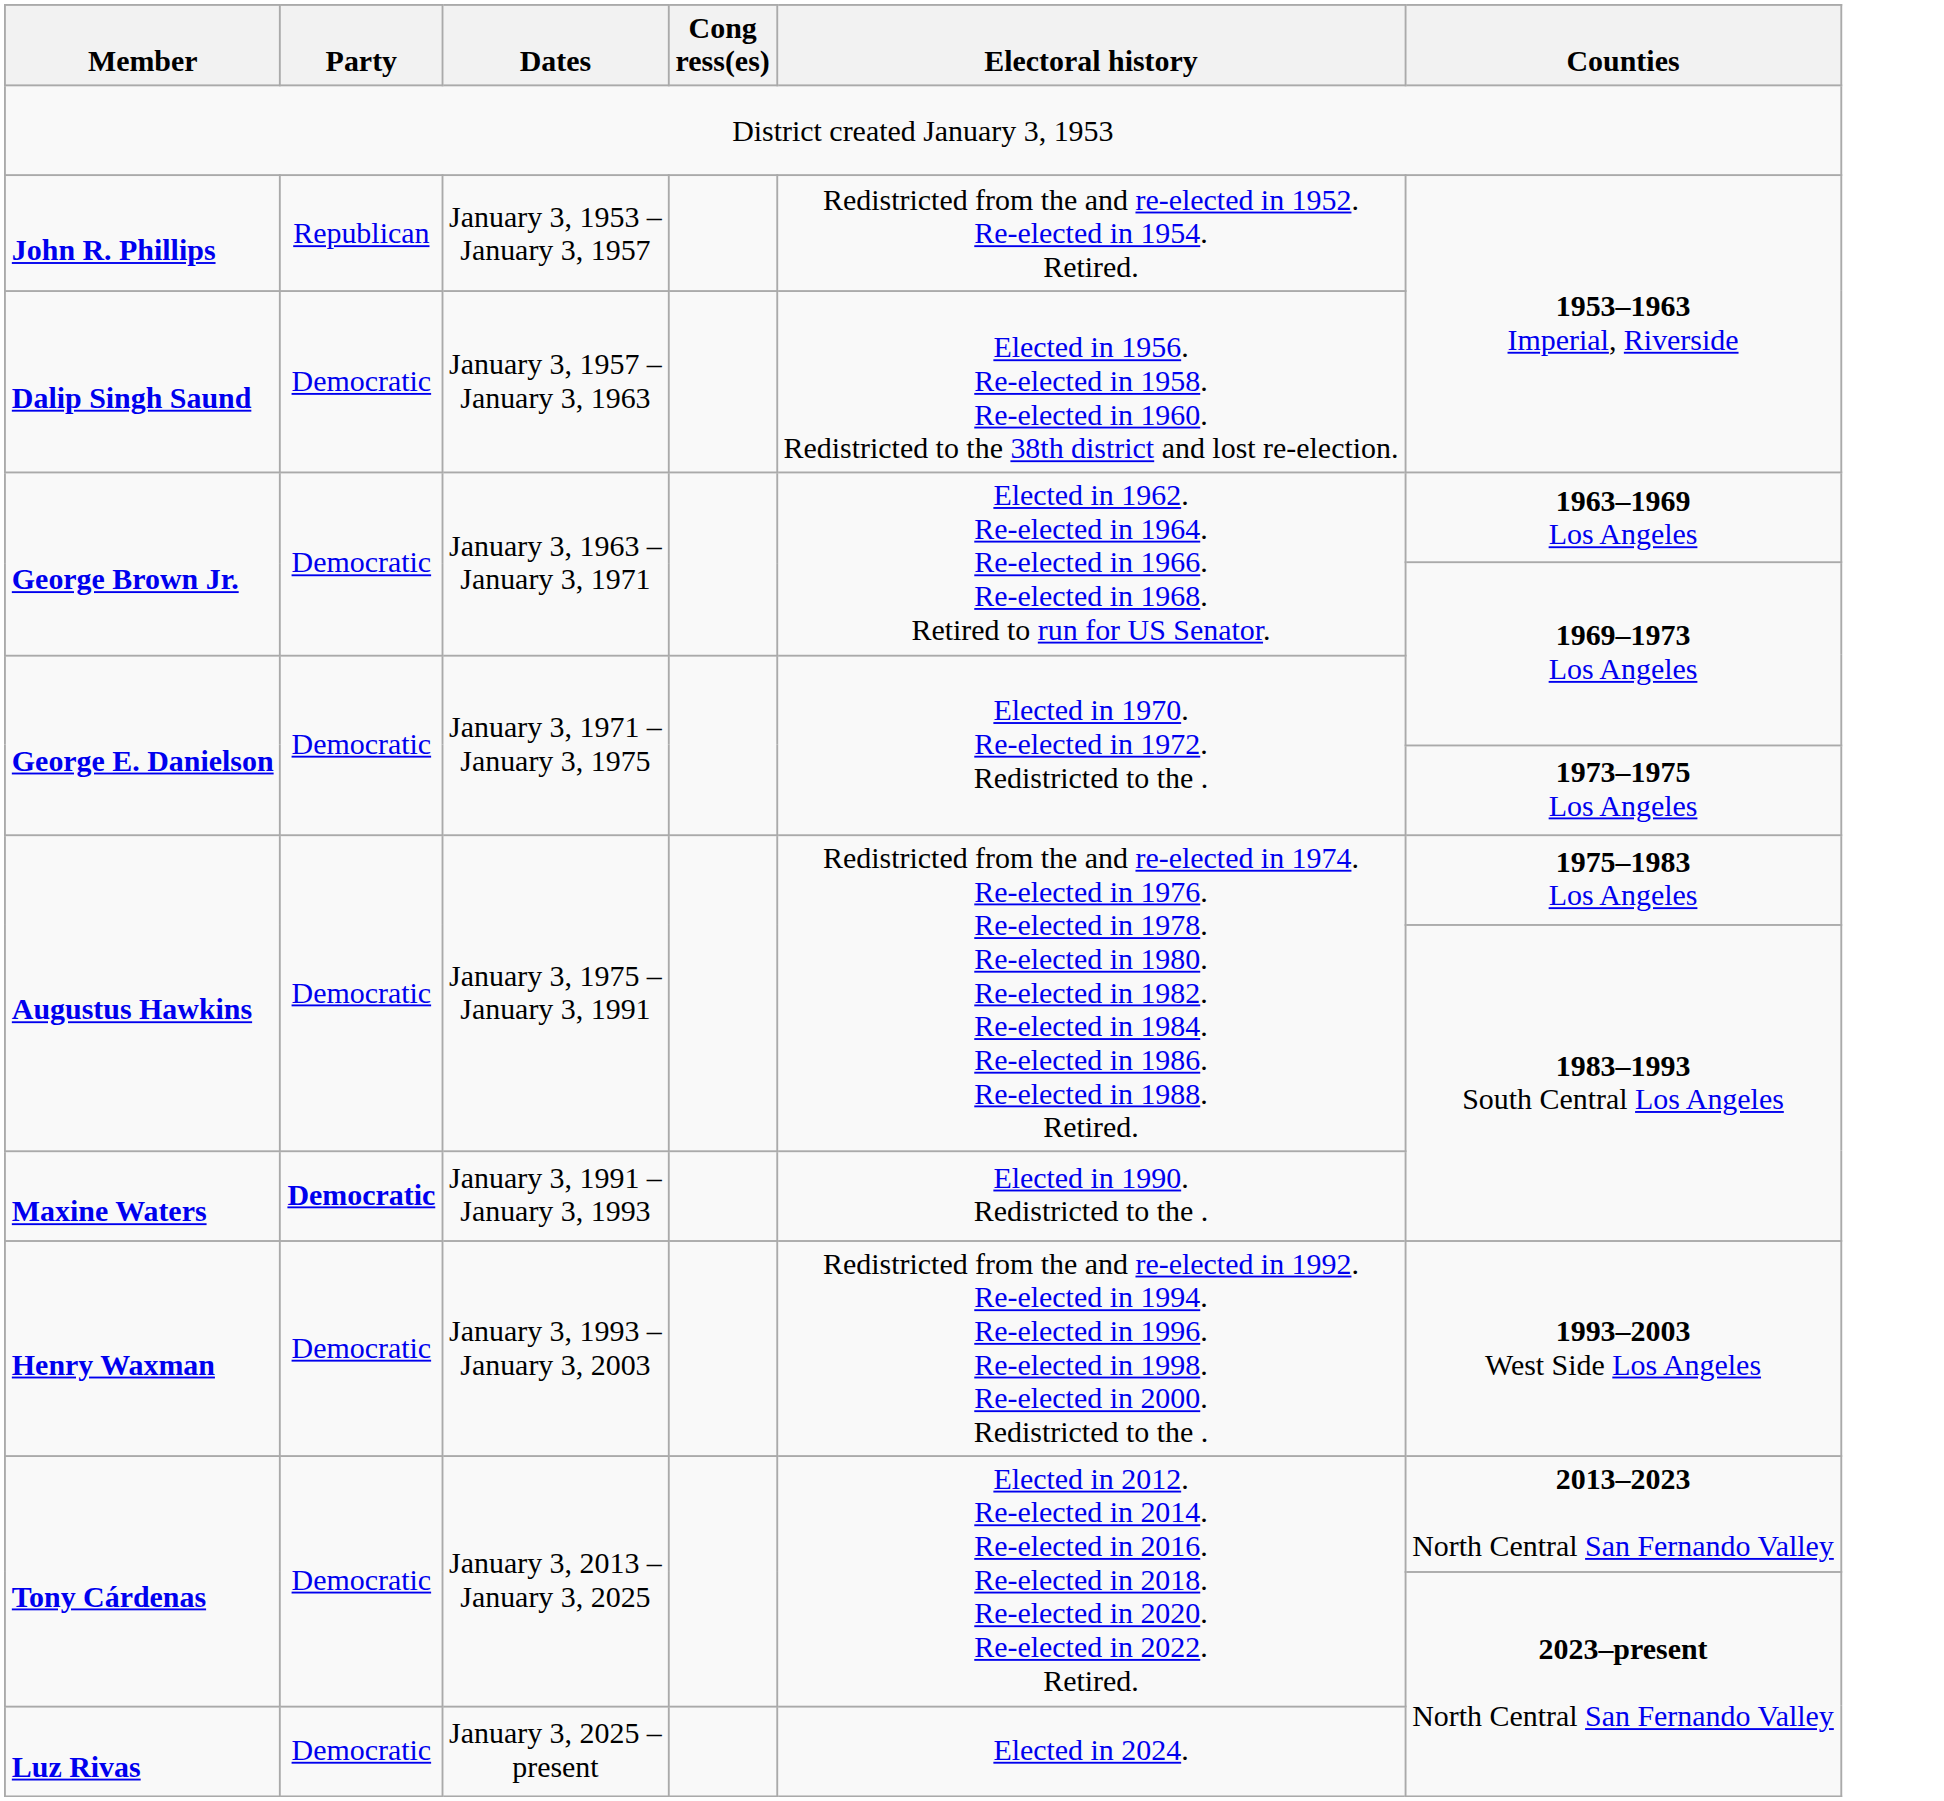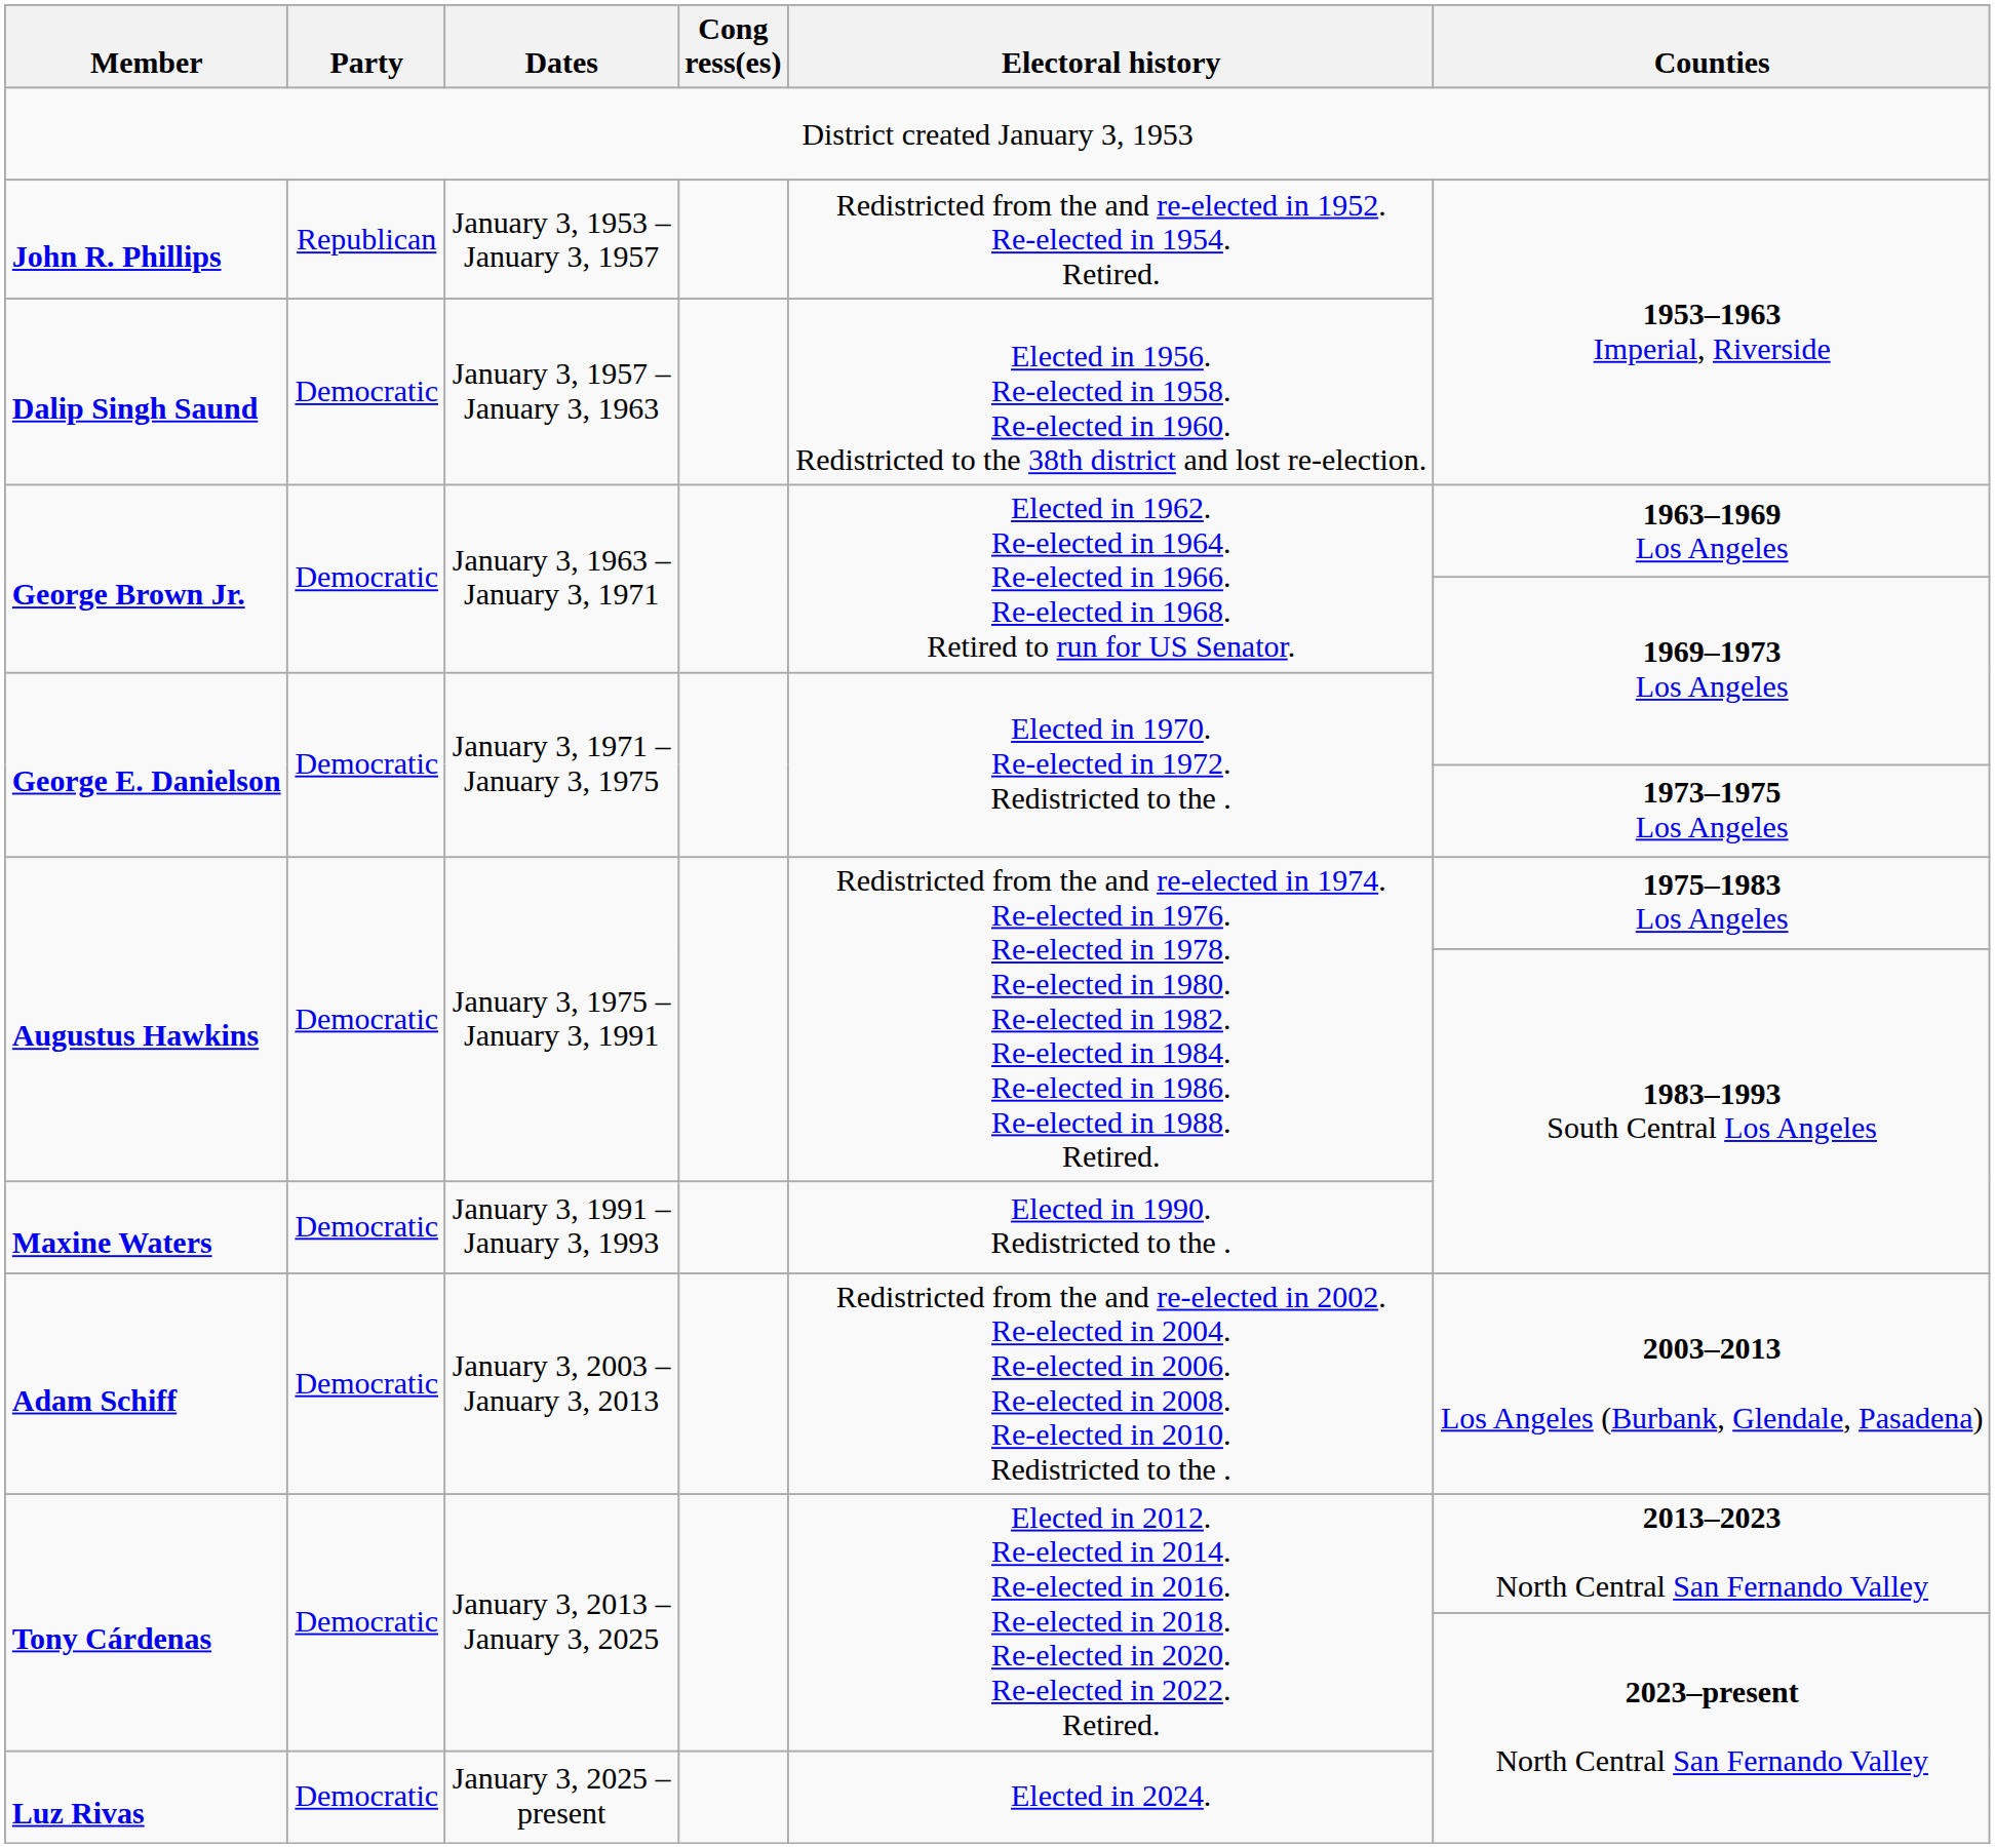 <table class=wikitable style="text-align:center">
 <tr valign=bottom>
 <th>Member</th>
 <th>Party</th>
 <th>Dates</th>
 <th>Cong<br>ress(es)</th>
 <th>Electoral history</th>
 <th>Counties</th>
 </tr>
 <tr style="height:3em">
 <td colspan=6>District created January 3, 1953</td>
 </tr>
 <tr style="height:3em">
 <td align=left><br><strong><a href='#'>John R. Phillips</a></strong><br></td>
 <td><a href='#'>Republican</a></td>
 <td nowrap>January 3, 1953 –<br> January 3, 1957</td>
 <td></td>
 <td>Redistricted from the  and <a href='#'>re-elected in 1952</a>.<br><a href='#'>Re-elected in 1954</a>.<br>Retired.</td>
 <td rowspan=2><strong>1953–1963</strong><br><a href='#'>Imperial</a>, <a href='#'>Riverside</a></td>
 </tr>
 <tr style="height:3em">
 <td align=left><br><strong><a href='#'>Dalip Singh Saund</a></strong><br></td>
 <td><a href='#'>Democratic</a></td>
 <td nowrap>January 3, 1957 –<br> January 3, 1963</td>
 <td></td>
 <td><br><a href='#'>Elected in 1956</a>.<br><a href='#'>Re-elected in 1958</a>.<br><a href='#'>Re-elected in 1960</a>.<br>Redistricted to the <a href='#'>38th district</a> and lost re-election.</td>
 </tr>
 <tr style="height:3em">
 <td rowspan=2 align=left><br><strong><a href='#'>George Brown Jr.</a></strong><br></td>
 <td rowspan=2 ><a href='#'>Democratic</a></td>
 <td rowspan=2 nowrap>January 3, 1963 –<br> January 3, 1971</td>
 <td rowspan=2></td>
 <td rowspan=2><a href='#'>Elected in 1962</a>. <br><a href='#'>Re-elected in 1964</a>.<br><a href='#'>Re-elected in 1966</a>.<br><a href='#'>Re-elected in 1968</a>.<br>Retired to <a href='#'>run for US Senator</a>.</td>
 <td><strong>1963–1969</strong><br><a href='#'>Los Angeles</a></td>
 </tr>
 <tr style="height:3em">
 <td rowspan=2><strong>1969–1973</strong><br><a href='#'>Los Angeles</a></td>
 </tr>
 <tr style="height:3em">
 <td rowspan=2 align=left><br><strong><a href='#'>George E. Danielson</a></strong><br></td>
 <td rowspan=2 ><a href='#'>Democratic</a></td>
 <td rowspan=2 nowrap>January 3, 1971 –<br> January 3, 1975</td>
 <td rowspan=2></td>
 <td rowspan=2><a href='#'>Elected in 1970</a>.<br><a href='#'>Re-elected in 1972</a>.<br>Redistricted to the .</td>
 </tr>
 <tr style="height:3em">
 <td><strong>1973–1975</strong><br><a href='#'>Los Angeles</a></td>
 </tr>
 <tr style="height:3em">
 <td rowspan=2 align=left><br><strong><a href='#'>Augustus Hawkins</a></strong><br></td>
 <td rowspan=2 ><a href='#'>Democratic</a></td>
 <td rowspan=2 nowrap>January 3, 1975 –<br> January 3, 1991</td>
 <td rowspan=2></td>
 <td rowspan=2>Redistricted from the  and <a href='#'>re-elected in 1974</a>.<br><a href='#'>Re-elected in 1976</a>.<br><a href='#'>Re-elected in 1978</a>.<br><a href='#'>Re-elected in 1980</a>.<br><a href='#'>Re-elected in 1982</a>.<br><a href='#'>Re-elected in 1984</a>.<br><a href='#'>Re-elected in 1986</a>.<br><a href='#'>Re-elected in 1988</a>.<br>Retired.</td>
 <td><strong>1975–1983</strong><br><a href='#'>Los Angeles</a></td>
 </tr>
 <tr style="height:3em">
 <td rowspan=2><strong>1983–1993</strong><br>South Central <a href='#'>Los Angeles</a></td>
 </tr>
 <tr style="height:3em">
 <td align=left><br><strong><a href='#'>Maxine Waters</a></strong><br></td>
-<td><strong><a href='#'>Democratic</a></strong></td>
+<td><a href='#'>Democratic</a></td>
 <td>January 3, 1991 –<br> January 3, 1993</td>
 <td></td>
 <td><a href='#'>Elected in 1990</a>.<br>Redistricted to the .</td>
 </tr>
 <tr style="height:3em">
-<td align=left><br><strong><a href='#'>Henry Waxman</a></strong><br></td>
+<td align=left><br><strong><a href='#'>Adam Schiff</a></strong><br></td>
 <td><a href='#'>Democratic</a></td>
-<td>January 3, 1993 –<br> January 3, 2003</td>
+<td>January 3, 2003 –<br> January 3, 2013</td>
 <td></td>
-<td>Redistricted from the  and <a href='#'>re-elected in 1992</a>.<br><a href='#'>Re-elected in 1994</a>.<br><a href='#'>Re-elected in 1996</a>.<br><a href='#'>Re-elected in 1998</a>.<br><a href='#'>Re-elected in 2000</a>.<br>Redistricted to the .</td>
-<td><strong>1993–2003</strong><br>West Side <a href='#'>Los Angeles</a></td>
+<td>Redistricted from the  and <a href='#'>re-elected in 2002</a>.<br><a href='#'>Re-elected in 2004</a>.<br><a href='#'>Re-elected in 2006</a>.<br><a href='#'>Re-elected in 2008</a>.<br><a href='#'>Re-elected in 2010</a>.<br>Redistricted to the .</td>
+<td><strong>2003–2013</strong><br><br><a href='#'>Los Angeles</a> (<a href='#'>Burbank</a>, <a href='#'>Glendale</a>, <a href='#'>Pasadena</a>)</td>
 </tr>
 <tr style="height:3em">
 <td rowspan=2 align=left><br><strong><a href='#'>Tony Cárdenas</a></strong><br></td>
 <td rowspan=2 ><a href='#'>Democratic</a></td>
 <td rowspan=2>January 3, 2013 –<br>January 3, 2025</td>
 <td rowspan=2></td>
 <td rowspan=2><a href='#'>Elected in 2012</a>.<br><a href='#'>Re-elected in 2014</a>.<br><a href='#'>Re-elected in 2016</a>.<br><a href='#'>Re-elected in 2018</a>.<br><a href='#'>Re-elected in 2020</a>.<br><a href='#'>Re-elected in 2022</a>.<br>Retired.</td>
 <td><strong>2013–2023</strong><br><br> North Central <a href='#'>San Fernando Valley</a></td>
 </tr>
 <tr style="height:3em">
 <td rowspan="2"><strong>2023–present</strong><br><br>North Central <a href='#'>San Fernando Valley</a></td>
 </tr>
 <tr style="height:3em">
 <td align=left><br><strong><a href='#'>Luz Rivas</a></strong><br></td>
 <td><a href='#'>Democratic</a></td>
 <td nowrap>January 3, 2025 –<br>present</td>
 <td></td>
 <td><a href='#'>Elected in 2024</a>.</td>
 </tr>
 </table>
